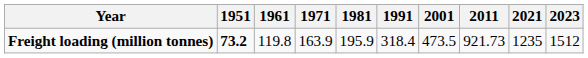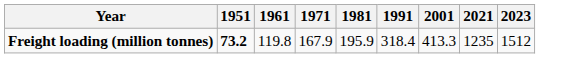 <table class="wikitable">
 <tr>
 <th>Year</th>
 <th>1951</th>
 <th>1961</th>
 <th>1971</th>
 <th>1981</th>
 <th>1991</th>
 <th>2001</th>
-<th>2011</th>
 <th>2021</th>
 <th>2023</th>
 </tr>
 <tr>
 <td><strong>Freight loading (million tonnes)</strong></td>
 <td><strong>73.2</strong></td>
 <td>119.8</td>
-<td>163.9</td>
+<td>167.9</td>
 <td>195.9</td>
 <td>318.4</td>
-<td>473.5</td>
-<td>921.73</td>
+<td>413.3</td>
 <td>1235</td>
 <td>1512</td>
 </tr>
 </table>
